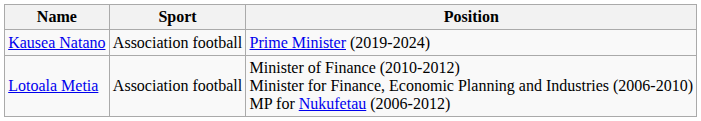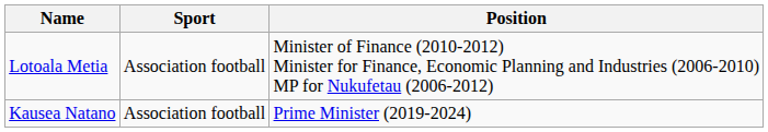 <table class="wikitable sortable">
 <tr>
 <th>Name</th>
 <th>Sport</th>
 <th>Position</th>
 </tr>
 <tr>
+<td data-sort-value="Metia,Lotoala"><a href='#'>Lotoala Metia</a></td>
+<td>Association football</td>
+<td>Minister of Finance (2010-2012)<br> Minister for Finance, Economic Planning and Industries (2006-2010)<br> MP for <a href='#'>Nukufetau</a> (2006-2012)</td>
+</tr>
+<tr>
 <td data-sort-value="Natano, Kausea"><a href='#'>Kausea Natano</a></td>
 <td>Association football</td>
 <td><a href='#'>Prime Minister</a> (2019-2024)</td>
 </tr>
-<tr>
-<td data-sort-value="Metia,Lotoala"><a href='#'>Lotoala Metia</a></td>
-<td>Association football</td>
-<td>Minister of Finance (2010-2012)<br> Minister for Finance, Economic Planning and Industries (2006-2010)<br> MP for <a href='#'>Nukufetau</a> (2006-2012)</td>
-</tr>
 </table>
